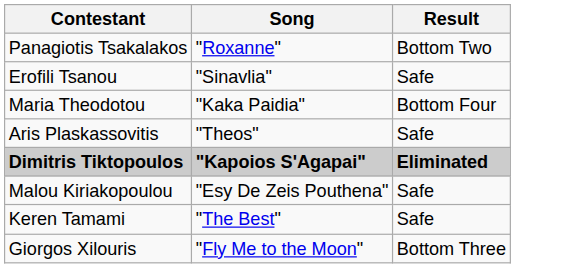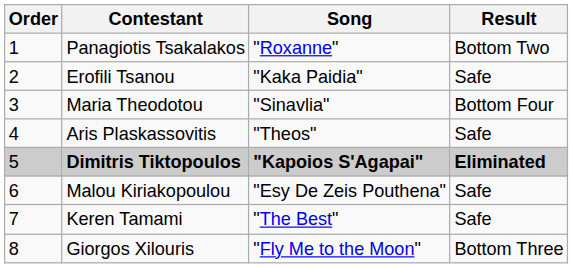 <table class="wikitable" style="font-size: 95%;">
 <tr>
+<th>Order</th>
 <th>Contestant</th>
 <th>Song</th>
 <th>Result</th>
 </tr>
 <tr>
+<td>1</td>
 <td>Panagiotis Tsakalakos</td>
 <td>"<a href='#'>Roxanne</a>"</td>
 <td>Bottom Two</td>
 </tr>
 <tr>
+<td>2</td>
 <td>Erofili Tsanou</td>
-<td>"Sinavlia"</td>
+<td>"Kaka Paidia"</td>
 <td>Safe</td>
 </tr>
 <tr>
+<td>3</td>
 <td>Maria Theodotou</td>
-<td>"Kaka Paidia"</td>
+<td>"Sinavlia"</td>
 <td>Bottom Four</td>
 </tr>
 <tr>
+<td>4</td>
 <td>Aris Plaskassovitis</td>
 <td>"Theos"</td>
 <td>Safe</td>
 </tr>
 <tr style="background:#ccc;">
+<td>5</td>
 <td><strong>Dimitris Tiktopoulos</strong></td>
 <td><strong>"Kapoios S'Agapai"</strong></td>
 <td><strong>Eliminated</strong></td>
 </tr>
 <tr>
+<td>6</td>
 <td>Malou Kiriakopoulou</td>
 <td>"Esy De Zeis Pouthena"</td>
 <td>Safe</td>
 </tr>
 <tr>
+<td>7</td>
 <td>Keren Tamami</td>
 <td>"<a href='#'>The Best</a>"</td>
 <td>Safe</td>
 </tr>
 <tr>
+<td>8</td>
 <td>Giorgos Xilouris</td>
 <td>"<a href='#'>Fly Me to the Moon</a>"</td>
 <td>Bottom Three</td>
 </tr>
 </table>
